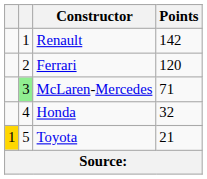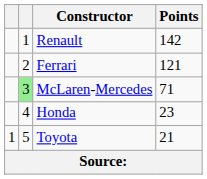 <table class="wikitable" style="font-size: 85%;">
 <tr>
 <th></th>
 <th></th>
 <th>Constructor</th>
 <th>Points</th>
 </tr>
 <tr>
 <td></td>
 <td align="center">1</td>
 <td> <a href='#'>Renault</a></td>
 <td>142</td>
 </tr>
 <tr>
 <td></td>
 <td align="center">2</td>
 <td> <a href='#'>Ferrari</a></td>
-<td>120</td>
+<td>121</td>
 </tr>
 <tr>
 <td></td>
 <td align="center" style="background: lightgreen;">3</td>
 <td> <a href='#'>McLaren</a>-<a href='#'>Mercedes</a></td>
 <td>71</td>
 </tr>
 <tr>
 <td></td>
 <td align="center">4</td>
 <td> <a href='#'>Honda</a></td>
-<td>32</td>
+<td>23</td>
 </tr>
 <tr>
-<td style="background: gold;"> 1</td>
+<td> 1</td>
 <td align="center">5</td>
 <td> <a href='#'>Toyota</a></td>
 <td>21</td>
 </tr>
 <tr>
 <th colspan=4>Source: </th>
 </tr>
 </table>
